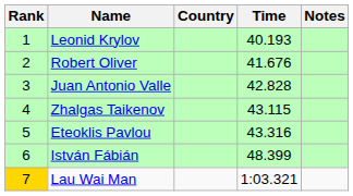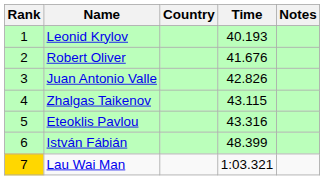 <table class="wikitable" style="text-align:center">
 <tr>
 <th>Rank</th>
 <th>Name</th>
 <th>Country</th>
 <th>Time</th>
 <th>Notes</th>
 </tr>
 <tr bgcolor=bbffbb>
 <td>1</td>
 <td align="left"><a href='#'>Leonid Krylov</a></td>
 <td align="left"></td>
 <td>40.193</td>
 <td></td>
 </tr>
 <tr bgcolor=bbffbb>
 <td>2</td>
 <td align="left"><a href='#'>Robert Oliver</a></td>
 <td align="left"></td>
 <td>41.676</td>
 <td></td>
 </tr>
 <tr bgcolor=bbffbb>
 <td>3</td>
 <td align="left"><a href='#'>Juan Antonio Valle</a></td>
 <td align="left"></td>
-<td>42.828</td>
+<td>42.826</td>
 <td></td>
 </tr>
 <tr bgcolor=bbffbb>
 <td>4</td>
 <td align="left"><a href='#'>Zhalgas Taikenov</a></td>
 <td align="left"></td>
 <td>43.115</td>
 <td></td>
 </tr>
 <tr bgcolor=bbffbb>
 <td>5</td>
 <td align="left"><a href='#'>Eteoklis Pavlou</a></td>
 <td align="left"></td>
 <td>43.316</td>
 <td></td>
 </tr>
 <tr bgcolor=bbffbb>
 <td>6</td>
 <td align="left"><a href='#'>István Fábián</a></td>
 <td align="left"></td>
 <td>48.399</td>
 <td></td>
 </tr>
 <tr>
 <td style="background: gold;">7</td>
 <td align="left"><a href='#'>Lau Wai Man</a></td>
 <td align="left"></td>
 <td>1:03.321</td>
 <td></td>
 </tr>
 </table>
